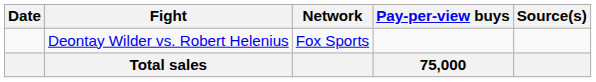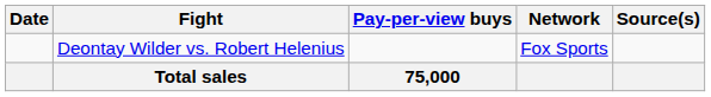 <table class="wikitable">
 <tr>
 <th>Date</th>
 <th>Fight</th>
+<th><a href='#'>Pay-per-view</a> buys</th>
 <th>Network</th>
-<th><a href='#'>Pay-per-view</a> buys</th>
 <th>Source(s)</th>
 </tr>
 <tr>
 <td></td>
 <td><a href='#'>Deontay Wilder vs. Robert Helenius</a></td>
+<td></td>
 <td><a href='#'>Fox Sports</a></td>
-<td></td>
 <td></td>
 </tr>
 <tr>
 <th></th>
 <th>Total sales</th>
+<th>75,000</th>
 <th></th>
-<th>75,000</th>
 <th></th>
 </tr>
 </table>
